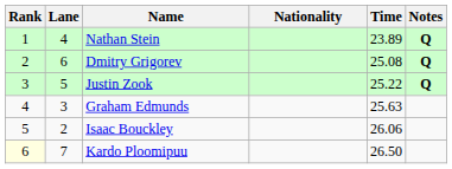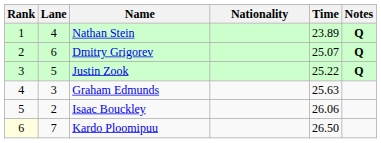 <table class="wikitable sortable" style="text-align:center">
 <tr>
 <th>Rank</th>
 <th>Lane</th>
 <th style="width:180px">Name</th>
 <th style="width:125px">Nationality</th>
 <th>Time</th>
 <th>Notes</th>
 </tr>
 <tr style="background:#cfc;">
 <td>1</td>
 <td>4</td>
 <td style="text-align:left;"><a href='#'>Nathan Stein</a></td>
 <td style="text-align:left;"></td>
 <td>23.89</td>
 <td><strong>Q</strong></td>
 </tr>
 <tr style="background:#cfc;">
 <td>2</td>
 <td>6</td>
 <td style="text-align:left;"><a href='#'>Dmitry Grigorev</a></td>
 <td style="text-align:left;"></td>
-<td>25.08</td>
+<td>25.07</td>
 <td><strong>Q</strong></td>
 </tr>
 <tr style="background:#cfc;">
 <td>3</td>
 <td>5</td>
 <td style="text-align:left;"><a href='#'>Justin Zook</a></td>
 <td style="text-align:left;"></td>
 <td>25.22</td>
 <td><strong>Q</strong></td>
 </tr>
 <tr>
 <td>4</td>
 <td>3</td>
 <td style="text-align:left;"><a href='#'>Graham Edmunds</a></td>
 <td style="text-align:left;"></td>
 <td>25.63</td>
 <td></td>
 </tr>
 <tr>
 <td>5</td>
 <td>2</td>
 <td style="text-align:left;"><a href='#'>Isaac Bouckley</a></td>
 <td style="text-align:left;"></td>
 <td>26.06</td>
 <td></td>
 </tr>
 <tr>
 <td style="background: lightyellow;">6</td>
 <td>7</td>
 <td style="text-align:left;"><a href='#'>Kardo Ploomipuu</a></td>
 <td style="text-align:left;"></td>
 <td>26.50</td>
 <td></td>
 </tr>
 </table>
